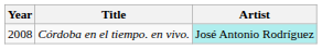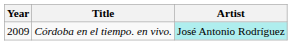 <table class="wikitable">
 <tr>
 <th>Year</th>
 <th>Title</th>
 <th>Artist</th>
 </tr>
 <tr>
-<td>2008</td>
+<td>2009</td>
 <td><em>Córdoba en el tiempo. en vivo. </em></td>
 <td style="background: paleturquoise;">José Antonio Rodríguez</td>
 </tr>
 </table>
